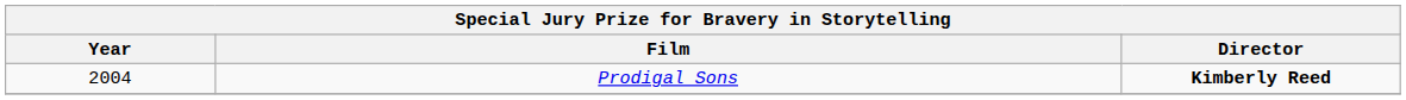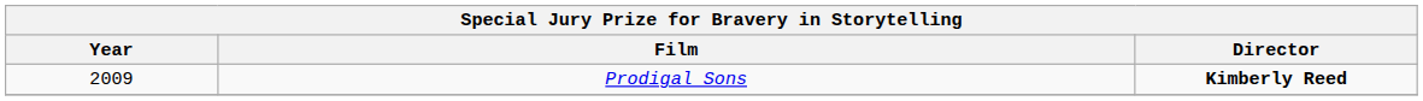 <table class="wikitable" width="80%">
 <tr>
 <th colspan="3" align="center">Special Jury Prize for Bravery in Storytelling</th>
 </tr>
 <tr>
 <th width="15%">Year</th>
 <th width="65%">Film</th>
 <th width="20%">Director</th>
 </tr>
 <tr>
-<td align="center">2004</td>
+<td align="center">2009</td>
 <td align="center"><a href='#'><em>Prodigal Sons</em></a></td>
 <td align="center"><strong>Kimberly Reed</strong></td>
 </tr>
 <tr>
 </tr>
 </table>
